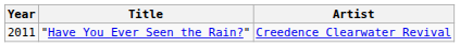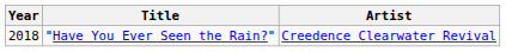 <table class="wikitable">
 <tr>
 <th>Year</th>
 <th>Title</th>
 <th>Artist</th>
 </tr>
 <tr>
-<td>2011</td>
+<td>2018</td>
 <td>"<a href='#'>Have You Ever Seen the Rain?</a>"</td>
 <td><a href='#'>Creedence Clearwater Revival</a></td>
 </tr>
 </table>
